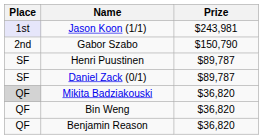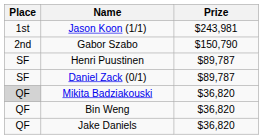 <table class="wikitable">
 <tr>
 <th width="50">Place</th>
 <th width="200">Name</th>
 <th width="125">Prize</th>
 </tr>
 <tr>
-<td align = "center" style="background: lavender;">1st</td>
+<td align = "center">1st</td>
 <td align = "center"> <a href='#'>Jason Koon</a> (1/1)</td>
 <td align="center">$243,981</td>
 </tr>
 <tr>
 <td align = "center">2nd</td>
 <td align = "center"> Gabor Szabo</td>
 <td align="center">$150,790</td>
 </tr>
 <tr>
 <td align = "center">SF</td>
 <td align = "center"> Henri Puustinen</td>
 <td align="center">$89,787</td>
 </tr>
 <tr>
 <td align = "center">SF</td>
 <td align = "center"> <a href='#'>Daniel Zack</a> (0/1)</td>
 <td align="center">$89,787</td>
 </tr>
 <tr>
 <td align = "center" style="background: lightgrey;">QF</td>
 <td align = "center"> <a href='#'>Mikita Badziakouski</a></td>
 <td align="center">$36,820</td>
 </tr>
 <tr>
 <td align = "center">QF</td>
 <td align = "center"> Bin Weng</td>
 <td align="center">$36,820</td>
 </tr>
 <tr>
 <td align = "center">QF</td>
-<td align = "center"> Benjamin Reason</td>
+<td align = "center"> Jake Daniels</td>
 <td align="center">$36,820</td>
 </tr>
 </table>
